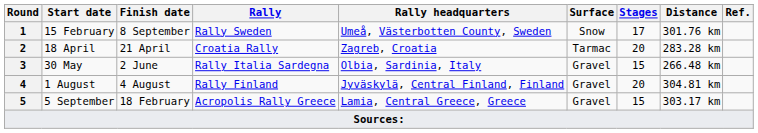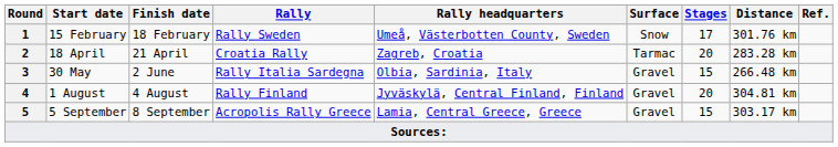 <table class="wikitable" style="font-size: 85%;">
 <tr>
 <th>Round</th>
 <th>Start date</th>
 <th>Finish date</th>
 <th><a href='#'>Rally</a></th>
 <th>Rally headquarters</th>
 <th>Surface</th>
 <th><a href='#'>Stages</a></th>
 <th>Distance</th>
 <th>Ref.</th>
 </tr>
 <tr>
 <th>1</th>
 <td>15 February</td>
-<td>8 September</td>
+<td>18 February</td>
 <td> <a href='#'>Rally Sweden</a></td>
 <td><a href='#'>Umeå</a>, <a href='#'>Västerbotten County</a>, <a href='#'>Sweden</a></td>
 <td align=center>Snow</td>
 <td align=center>17</td>
 <td align=center>301.76 km</td>
 <td align=center></td>
 </tr>
 <tr>
 <th>2</th>
 <td>18 April</td>
 <td>21 April</td>
 <td> <a href='#'>Croatia Rally</a></td>
 <td><a href='#'>Zagreb</a>, <a href='#'>Croatia</a></td>
 <td align=center>Tarmac</td>
 <td align=center>20</td>
 <td align=center>283.28 km</td>
 <td align=center></td>
 </tr>
 <tr>
 <th>3</th>
 <td>30 May</td>
 <td>2 June</td>
 <td> <a href='#'>Rally Italia Sardegna</a></td>
 <td><a href='#'>Olbia</a>, <a href='#'>Sardinia</a>, <a href='#'>Italy</a></td>
 <td align=center>Gravel</td>
 <td align=center>15</td>
 <td align=center>266.48 km</td>
 <td align=center></td>
 </tr>
 <tr>
 <th>4</th>
 <td>1 August</td>
 <td>4 August</td>
 <td> <a href='#'>Rally Finland</a></td>
 <td><a href='#'>Jyväskylä</a>, <a href='#'>Central Finland</a>, <a href='#'>Finland</a></td>
 <td align=center>Gravel</td>
 <td align=center>20</td>
 <td align=center>304.81 km</td>
 <td align=center></td>
 </tr>
 <tr>
 <th>5</th>
 <td>5 September</td>
-<td>18 February</td>
+<td>8 September</td>
 <td> <a href='#'>Acropolis Rally Greece</a></td>
 <td><a href='#'>Lamia</a>, <a href='#'>Central Greece</a>, <a href='#'>Greece</a></td>
 <td align=center>Gravel</td>
 <td align=center>15</td>
 <td align=center>303.17 km</td>
 <td align=center></td>
 </tr>
 <tr>
 <td colspan="10" style="background-color:#EAECF0;text-align:center"><strong>Sources:</strong></td>
 </tr>
 </table>
